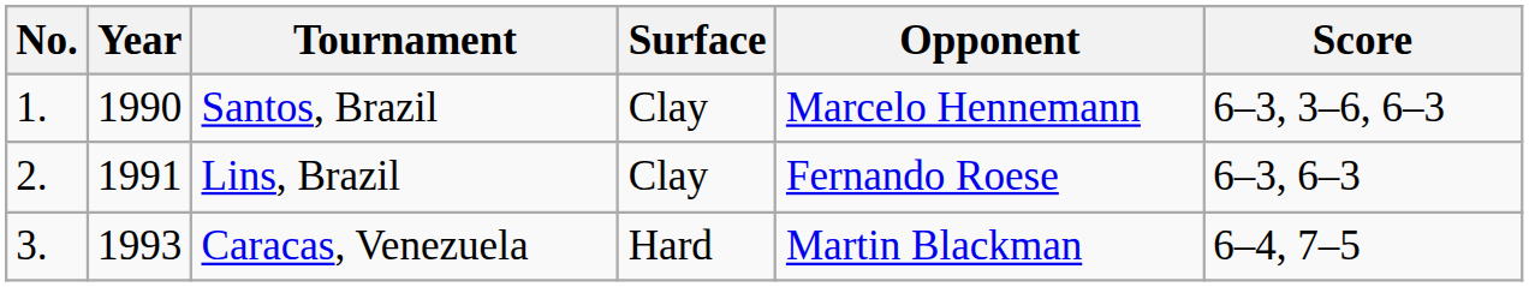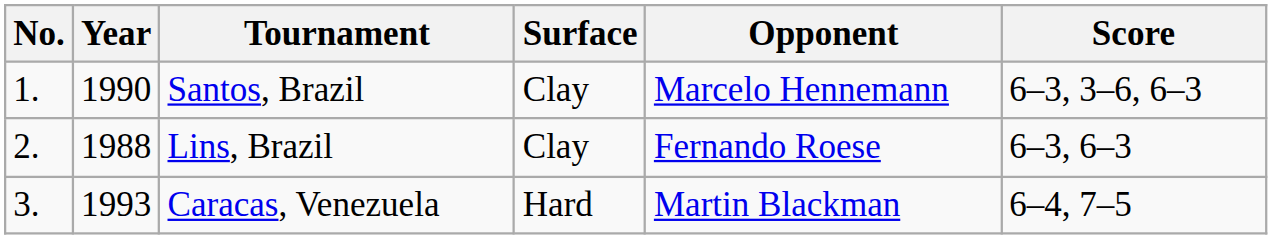 <table class="sortable wikitable" style=font-size:97%>
 <tr>
 <th>No.</th>
 <th style="width:30px">Year</th>
 <th style="width:150px">Tournament</th>
 <th style="width:50px">Surface</th>
 <th style="width:150px">Opponent</th>
 <th style="width:110px" class="unsortable">Score</th>
 </tr>
 <tr>
 <td>1.</td>
 <td>1990</td>
 <td><a href='#'>Santos</a>, Brazil</td>
 <td>Clay</td>
 <td> <a href='#'>Marcelo Hennemann</a></td>
 <td>6–3, 3–6, 6–3</td>
 </tr>
 <tr>
 <td>2.</td>
-<td>1991</td>
+<td>1988</td>
 <td><a href='#'>Lins</a>, Brazil</td>
 <td>Clay</td>
 <td> <a href='#'>Fernando Roese</a></td>
 <td>6–3, 6–3</td>
 </tr>
 <tr>
 <td>3.</td>
 <td>1993</td>
 <td><a href='#'>Caracas</a>, Venezuela</td>
 <td>Hard</td>
 <td> <a href='#'>Martin Blackman</a></td>
 <td>6–4, 7–5</td>
 </tr>
 </table>
